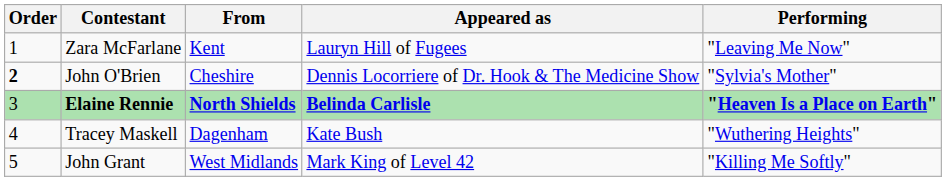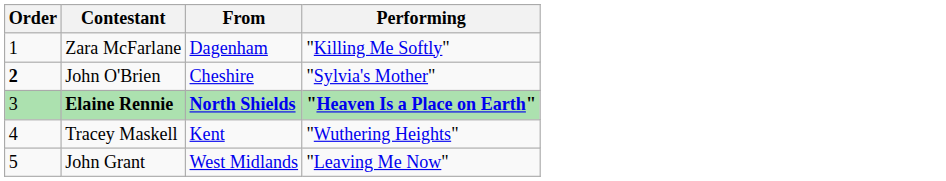 <table class="wikitable">
 <tr>
 <th>Order</th>
 <th>Contestant</th>
 <th>From</th>
-<th>Appeared as</th>
 <th>Performing</th>
 </tr>
 <tr>
 <td>1</td>
 <td>Zara McFarlane</td>
-<td><a href='#'>Kent</a></td>
-<td><a href='#'>Lauryn Hill</a> of <a href='#'>Fugees</a></td>
-<td>"<a href='#'>Leaving Me Now</a>"</td>
+<td><a href='#'>Dagenham</a></td>
+<td>"<a href='#'>Killing Me Softly</a>"</td>
 </tr>
 <tr>
 <td><strong>2</strong></td>
 <td>John O'Brien</td>
 <td><a href='#'>Cheshire</a></td>
-<td><a href='#'>Dennis Locorriere</a> of <a href='#'>Dr. Hook & The Medicine Show</a></td>
 <td>"<a href='#'>Sylvia's Mother</a>"</td>
 </tr>
 <tr style="background:#ACE1AF;">
 <td>3</td>
 <td><strong>Elaine Rennie</strong></td>
 <td><strong><a href='#'>North Shields</a></strong></td>
-<td><strong><a href='#'>Belinda Carlisle</a></strong></td>
 <td><strong>"<a href='#'>Heaven Is a Place on Earth</a>"</strong></td>
 </tr>
 <tr>
 <td>4</td>
 <td>Tracey Maskell</td>
-<td><a href='#'>Dagenham</a></td>
-<td><a href='#'>Kate Bush</a></td>
+<td><a href='#'>Kent</a></td>
 <td>"<a href='#'>Wuthering Heights</a>"</td>
 </tr>
 <tr>
 <td>5</td>
 <td>John Grant</td>
 <td><a href='#'>West Midlands</a></td>
-<td><a href='#'>Mark King</a> of <a href='#'>Level 42</a></td>
-<td>"<a href='#'>Killing Me Softly</a>"</td>
+<td>"<a href='#'>Leaving Me Now</a>"</td>
 </tr>
 </table>
